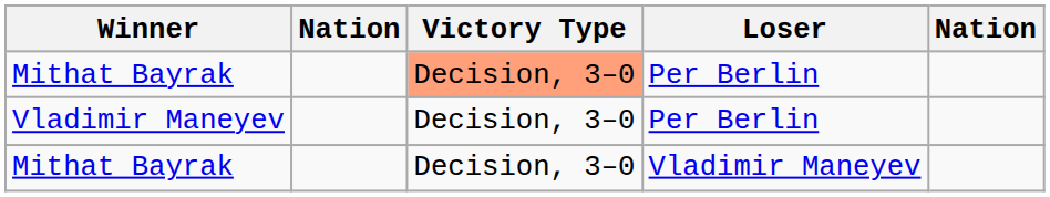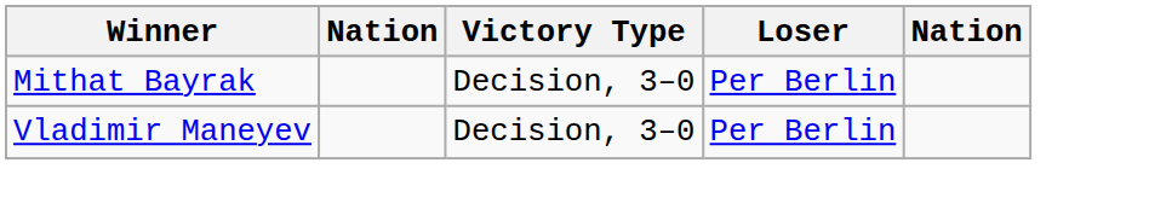 <table class="wikitable sortable" style="text-align:left;">
 <tr>
 <th>Winner</th>
 <th>Nation</th>
 <th>Victory Type</th>
 <th>Loser</th>
 <th>Nation</th>
 </tr>
 <tr>
 <td><a href='#'>Mithat Bayrak</a></td>
 <td></td>
-<td style="background: lightsalmon;">Decision, 3–0</td>
+<td>Decision, 3–0</td>
 <td><a href='#'>Per Berlin</a></td>
 <td></td>
 </tr>
 <tr>
 <td><a href='#'>Vladimir Maneyev</a></td>
 <td></td>
 <td>Decision, 3–0</td>
 <td><a href='#'>Per Berlin</a></td>
 <td></td>
 </tr>
-<tr>
-<td><a href='#'>Mithat Bayrak</a></td>
-<td></td>
-<td>Decision, 3–0</td>
-<td><a href='#'>Vladimir Maneyev</a></td>
-<td></td>
-</tr>
 </table>
